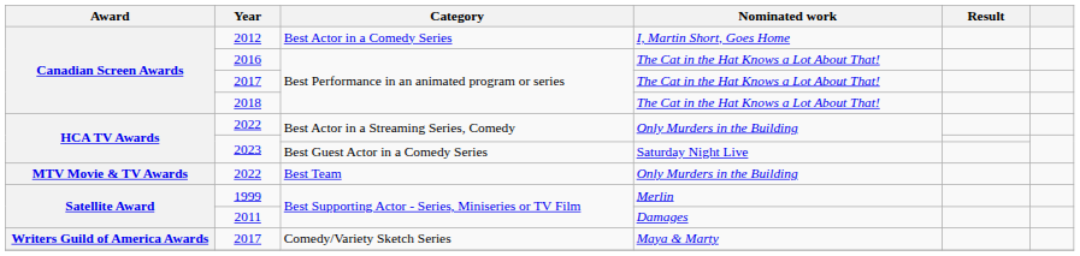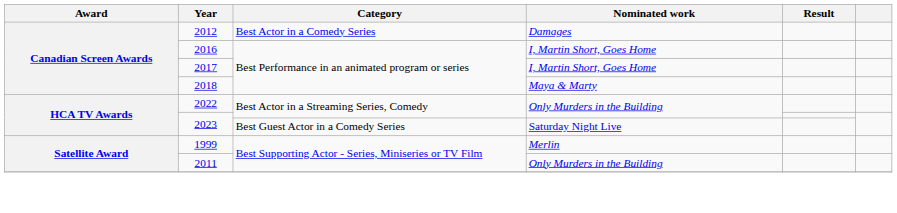 <table class="wikitable sortable plainrowheaders" style="width:99%;">
 <tr>
 <th scope="col" style="width:19%;">Award</th>
 <th scope="col" style="width:6%;">Year</th>
 <th scope="col" style="width:32%;">Category</th>
 <th scope="col" style="width:28%;">Nominated work</th>
 <th scope="col" style="width:8%;">Result</th>
 <th scope="col" style="width:4%;" class="unsortable"></th>
 </tr>
 <tr>
 <th scope="row", rowspan=4><a href='#'>Canadian Screen Awards</a></th>
 <td style="text-align:center;"><a href='#'>2012</a></td>
 <td><a href='#'>Best Actor in a Comedy Series</a></td>
-<td><em><a href='#'>I, Martin Short, Goes Home</a></em></td>
+<td><em><a href='#'>Damages</a></em></td>
 <td></td>
 <td></td>
 </tr>
 <tr>
 <td style="text-align:center;"><a href='#'>2016</a></td>
 <td rowspan=3>Best Performance in an animated program or series</td>
-<td><em><a href='#'>The Cat in the Hat Knows a Lot About That!</a></em></td>
+<td><em><a href='#'>I, Martin Short, Goes Home</a></em></td>
 <td></td>
 <td></td>
 </tr>
 <tr>
 <td style="text-align:center;"><a href='#'>2017</a></td>
-<td><em><a href='#'>The Cat in the Hat Knows a Lot About That!</a></em></td>
+<td><em><a href='#'>I, Martin Short, Goes Home</a></em></td>
 <td></td>
 <td></td>
 </tr>
 <tr>
 <td style="text-align:center;"><a href='#'>2018</a></td>
-<td><em><a href='#'>The Cat in the Hat Knows a Lot About That!</a></em></td>
+<td><em><a href='#'>Maya & Marty</a></em></td>
 <td></td>
 <td></td>
 </tr>
 <tr>
 <th scope="row", rowspan=3><a href='#'>HCA TV Awards</a></th>
 <td style="text-align:center;"><a href='#'>2022</a></td>
 <td rowspan=2>Best Actor in a Streaming Series, Comedy</td>
 <td rowspan=2><em><a href='#'>Only Murders in the Building</a></em></td>
 <td></td>
 <td style="text-align:center;"></td>
 </tr>
 <tr>
 <td rowspan=2 style="text-align:center;"><a href='#'>2023</a></td>
 <td></td>
 <td rowspan=2 style="text-align:center;"></td>
 </tr>
 <tr>
 <td>Best Guest Actor in a Comedy Series</td>
 <td><a href='#'>Saturday Night Live</a></td>
 <td></td>
 </tr>
 <tr>
-<th scope="row", rowspan=1><a href='#'>MTV Movie & TV Awards</a></th>
-<td style="text-align:center;"><a href='#'>2022</a></td>
-<td><a href='#'>Best Team</a> </td>
-<td><em><a href='#'>Only Murders in the Building</a></em></td>
-<td></td>
-<td style="text-align:center;"></td>
-</tr>
-<tr>
 <th scope="row", rowspan=2><a href='#'>Satellite Award</a></th>
 <td style="text-align:center;"><a href='#'>1999</a></td>
 <td rowspan="2"><a href='#'>Best Supporting Actor - Series, Miniseries or TV Film</a></td>
 <td><em><a href='#'>Merlin</a></em></td>
 <td></td>
 <td></td>
 </tr>
 <tr>
 <td style="text-align:center;"><a href='#'>2011</a></td>
-<td><em><a href='#'>Damages</a></em></td>
-<td></td>
-<td></td>
-</tr>
-<tr>
-<th scope="row", rowspan=1><a href='#'>Writers Guild of America Awards</a></th>
-<td style="text-align:center;"><a href='#'>2017</a></td>
-<td>Comedy/Variety Sketch Series</td>
-<td><em><a href='#'>Maya & Marty</a></em></td>
+<td><em><a href='#'>Only Murders in the Building</a></em></td>
 <td></td>
 <td></td>
 </tr>
 <tr>
 </tr>
 </table>
